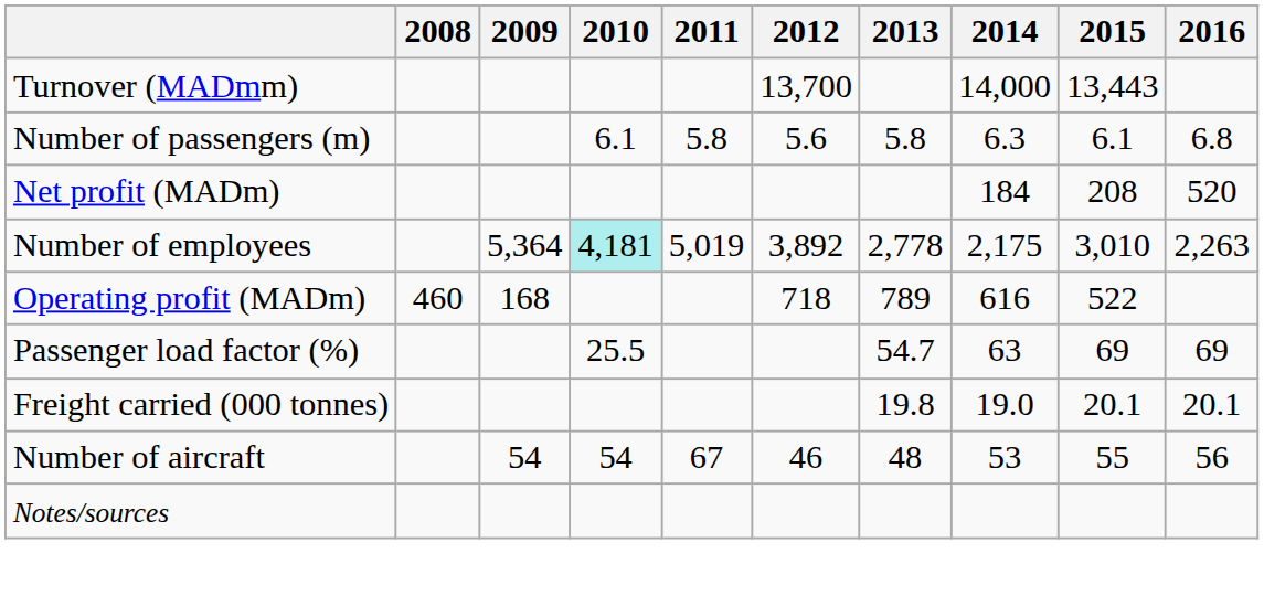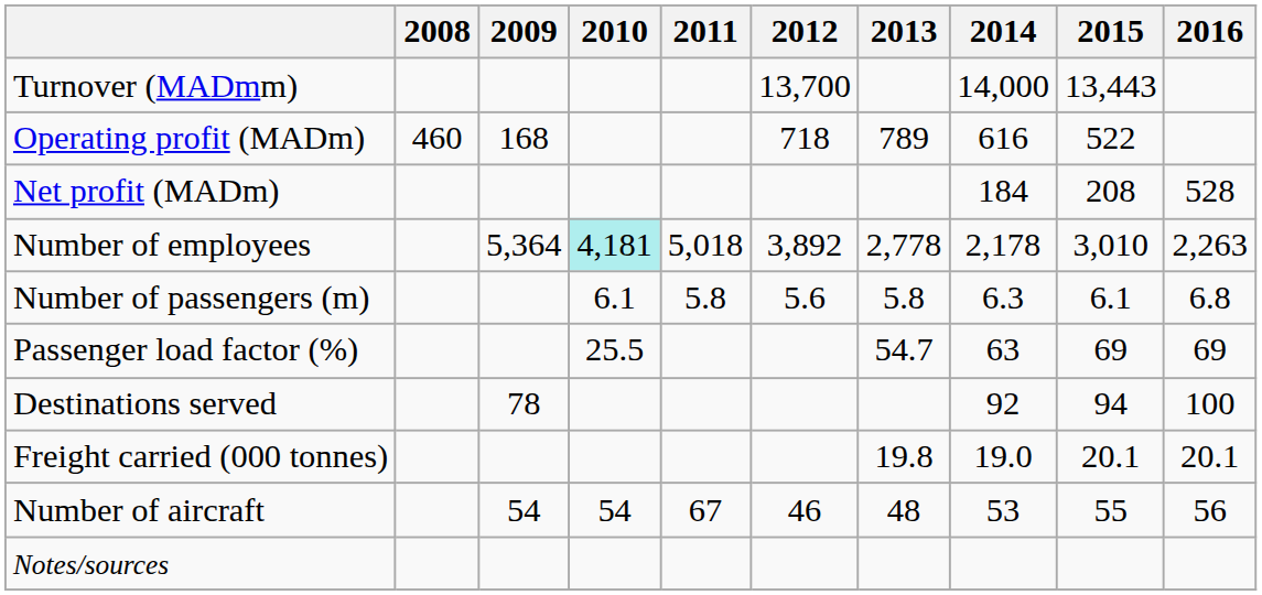 <table class="wikitable" style="text-align:center;">
 <tr>
 <th></th>
 <th>2008</th>
 <th>2009</th>
 <th>2010</th>
 <th>2011</th>
 <th>2012</th>
 <th>2013</th>
 <th>2014</th>
 <th>2015</th>
 <th>2016</th>
 </tr>
 <tr>
 <td style="text-align:left;">Turnover (<a href='#'>MADm</a>m)</td>
 <td></td>
 <td></td>
 <td></td>
 <td></td>
 <td>13,700</td>
 <td></td>
 <td>14,000</td>
 <td>13,443</td>
 <td></td>
 </tr>
 <tr>
+<td style="text-align:left;"><a href='#'>Operating profit</a>  (MADm)</td>
+<td>460</td>
+<td>168</td>
+<td></td>
+<td></td>
+<td>718</td>
+<td>789</td>
+<td>616</td>
+<td>522</td>
+<td></td>
+</tr>
+<tr>
+<td style="text-align:left;"><a href='#'>Net profit</a> (MADm)</td>
+<td></td>
+<td></td>
+<td></td>
+<td></td>
+<td></td>
+<td></td>
+<td>184</td>
+<td>208</td>
+<td>528</td>
+</tr>
+<tr>
+<td style="text-align:left;">Number of employees</td>
+<td></td>
+<td>5,364</td>
+<td style="background: paleturquoise;">4,181</td>
+<td>5,018</td>
+<td>3,892</td>
+<td>2,778</td>
+<td>2,178</td>
+<td>3,010</td>
+<td>2,263</td>
+</tr>
+<tr>
 <td style="text-align:left;">Number of passengers (m)</td>
 <td></td>
 <td></td>
 <td>6.1</td>
 <td>5.8</td>
 <td>5.6</td>
 <td>5.8</td>
 <td>6.3</td>
 <td>6.1</td>
 <td>6.8</td>
 </tr>
 <tr>
-<td style="text-align:left;"><a href='#'>Net profit</a> (MADm)</td>
-<td></td>
-<td></td>
-<td></td>
-<td></td>
-<td></td>
-<td></td>
-<td>184</td>
-<td>208</td>
-<td>520</td>
-</tr>
-<tr>
-<td style="text-align:left;">Number of employees</td>
-<td></td>
-<td>5,364</td>
-<td style="background: paleturquoise;">4,181</td>
-<td>5,019</td>
-<td>3,892</td>
-<td>2,778</td>
-<td>2,175</td>
-<td>3,010</td>
-<td>2,263</td>
-</tr>
-<tr>
-<td style="text-align:left;"><a href='#'>Operating profit</a>  (MADm)</td>
-<td>460</td>
-<td>168</td>
-<td></td>
-<td></td>
-<td>718</td>
-<td>789</td>
-<td>616</td>
-<td>522</td>
-<td></td>
-</tr>
-<tr>
 <td style="text-align:left;">Passenger load factor (%)</td>
 <td></td>
 <td></td>
 <td>25.5</td>
 <td></td>
 <td></td>
 <td>54.7</td>
 <td>63</td>
 <td>69</td>
 <td>69</td>
+</tr>
+<tr>
+<td style="text-align:left;">Destinations served</td>
+<td></td>
+<td>78</td>
+<td></td>
+<td></td>
+<td></td>
+<td></td>
+<td>92</td>
+<td>94</td>
+<td>100</td>
 </tr>
 <tr>
 <td style="text-align:left;">Freight carried (000 tonnes)</td>
 <td></td>
 <td></td>
 <td></td>
 <td></td>
 <td></td>
 <td>19.8</td>
 <td>19.0</td>
 <td>20.1</td>
 <td>20.1</td>
 </tr>
 <tr>
 <td style="text-align:left;">Number of aircraft</td>
 <td></td>
 <td>54</td>
 <td>54</td>
 <td>67</td>
 <td>46</td>
 <td>48</td>
 <td>53</td>
 <td>55</td>
 <td>56</td>
 </tr>
 <tr>
 <td style="text-align:left;"><small><em>Notes/sources</em></small></td>
 <td></td>
 <td></td>
 <td></td>
 <td></td>
 <td></td>
 <td></td>
 <td></td>
 <td></td>
 <td></td>
 </tr>
 </table>
